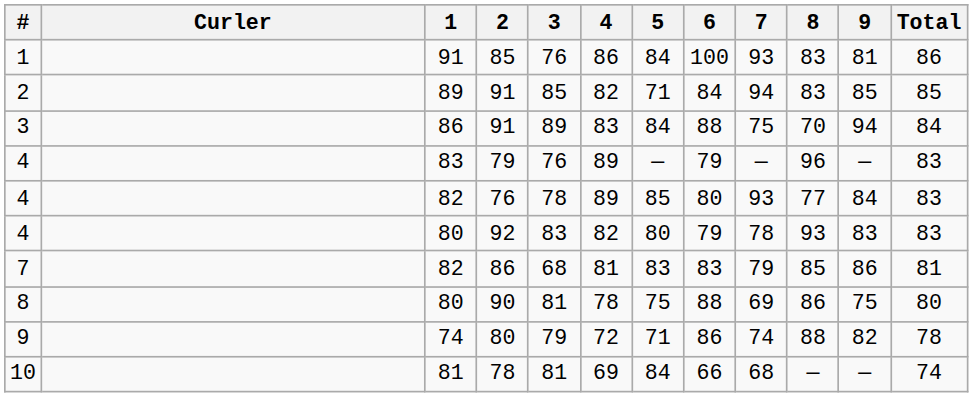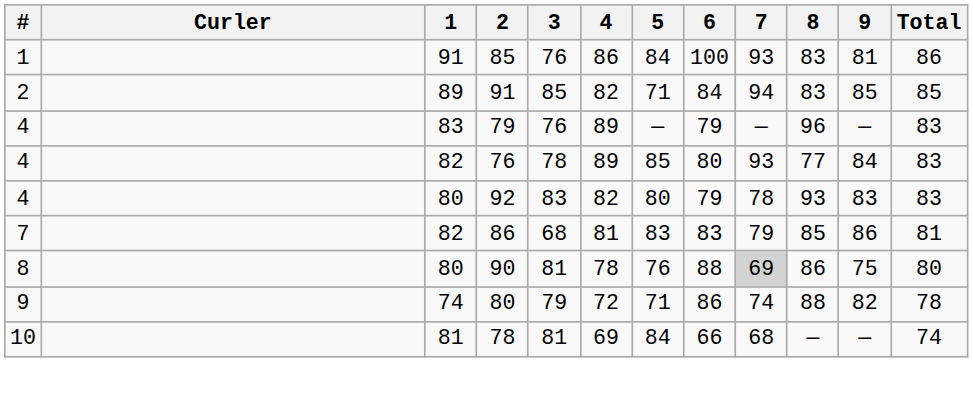 <table class="wikitable sortable" style="text-align:center">
 <tr>
 <th>#</th>
 <th width=225>Curler</th>
 <th width=25>1</th>
 <th width=25>2</th>
 <th width=25>3</th>
 <th width=25>4</th>
 <th width=25>5</th>
 <th width=25>6</th>
 <th width=25>7</th>
 <th width=25>8</th>
 <th width=25>9</th>
 <th width=40>Total</th>
 </tr>
 <tr>
 <td>1</td>
 <td align=left></td>
 <td>91</td>
 <td>85</td>
 <td>76</td>
 <td>86</td>
 <td>84</td>
 <td>100</td>
 <td>93</td>
 <td>83</td>
 <td>81</td>
 <td>86</td>
 </tr>
 <tr>
 <td>2</td>
 <td align=left></td>
 <td>89</td>
 <td>91</td>
 <td>85</td>
 <td>82</td>
 <td>71</td>
 <td>84</td>
 <td>94</td>
 <td>83</td>
 <td>85</td>
 <td>85</td>
-</tr>
-<tr>
-<td>3</td>
-<td align=left></td>
-<td>86</td>
-<td>91</td>
-<td>89</td>
-<td>83</td>
-<td>84</td>
-<td>88</td>
-<td>75</td>
-<td>70</td>
-<td>94</td>
-<td>84</td>
 </tr>
 <tr>
 <td>4</td>
 <td align=left></td>
 <td>83</td>
 <td>79</td>
 <td>76</td>
 <td>89</td>
 <td>—</td>
 <td>79</td>
 <td>—</td>
 <td>96</td>
 <td>—</td>
 <td>83</td>
 </tr>
 <tr>
 <td>4</td>
 <td align=left></td>
 <td>82</td>
 <td>76</td>
 <td>78</td>
 <td>89</td>
 <td>85</td>
 <td>80</td>
 <td>93</td>
 <td>77</td>
 <td>84</td>
 <td>83</td>
 </tr>
 <tr>
 <td>4</td>
 <td align=left></td>
 <td>80</td>
 <td>92</td>
 <td>83</td>
 <td>82</td>
 <td>80</td>
 <td>79</td>
 <td>78</td>
 <td>93</td>
 <td>83</td>
 <td>83</td>
 </tr>
 <tr>
 <td>7</td>
 <td align=left></td>
 <td>82</td>
 <td>86</td>
 <td>68</td>
 <td>81</td>
 <td>83</td>
 <td>83</td>
 <td>79</td>
 <td>85</td>
 <td>86</td>
 <td>81</td>
 </tr>
 <tr>
 <td>8</td>
 <td align=left></td>
 <td>80</td>
 <td>90</td>
 <td>81</td>
 <td>78</td>
-<td>75</td>
+<td>76</td>
 <td>88</td>
-<td>69</td>
+<td style="background: lightgrey;">69</td>
 <td>86</td>
 <td>75</td>
 <td>80</td>
 </tr>
 <tr>
 <td>9</td>
 <td align=left></td>
 <td>74</td>
 <td>80</td>
 <td>79</td>
 <td>72</td>
 <td>71</td>
 <td>86</td>
 <td>74</td>
 <td>88</td>
 <td>82</td>
 <td>78</td>
 </tr>
 <tr>
 <td>10</td>
 <td align=left></td>
 <td>81</td>
 <td>78</td>
 <td>81</td>
 <td>69</td>
 <td>84</td>
 <td>66</td>
 <td>68</td>
 <td>—</td>
 <td>—</td>
 <td>74</td>
 </tr>
 </table>
